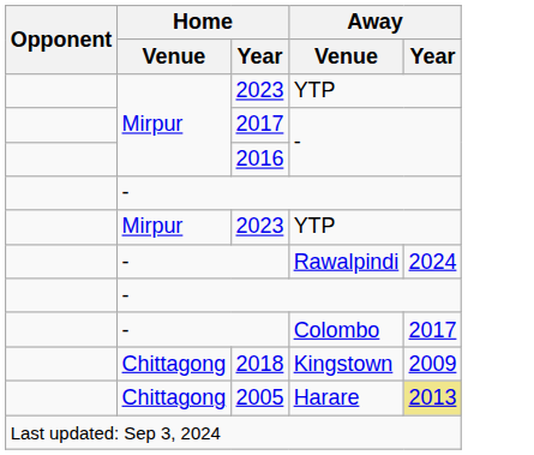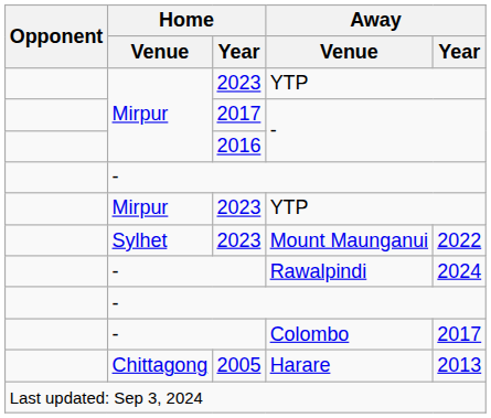 <table class="wikitable plainrowheaders sortable">
 <tr>
 <th rowspan="2">Opponent</th>
 <th colspan="2">Home</th>
 <th colspan="2">Away</th>
 </tr>
 <tr>
 <th>Venue</th>
 <th>Year</th>
 <th>Venue</th>
 <th>Year</th>
 </tr>
 <tr>
 <td></td>
 <td rowspan=3><a href='#'>Mirpur</a></td>
 <td><a href='#'>2023</a></td>
 <td colspan=2>YTP</td>
 </tr>
 <tr>
 <td></td>
 <td><a href='#'>2017</a></td>
 <td rowspan=2 colspan=2>-</td>
 </tr>
 <tr>
 <td></td>
 <td><a href='#'>2016</a></td>
 </tr>
 <tr>
 <td></td>
 <td colspan=4>-</td>
 </tr>
 <tr>
 <td></td>
 <td><a href='#'>Mirpur</a></td>
 <td><a href='#'>2023</a></td>
 <td colspan=2>YTP</td>
 </tr>
 <tr>
 <td></td>
+<td><a href='#'>Sylhet</a></td>
+<td><a href='#'>2023</a></td>
+<td><a href='#'>Mount Maunganui</a></td>
+<td><a href='#'>2022</a></td>
+</tr>
+<tr>
+<td></td>
 <td colspan=2>-</td>
 <td><a href='#'>Rawalpindi</a></td>
 <td><a href='#'>2024</a></td>
 </tr>
 <tr>
 <td></td>
 <td colspan=4>-</td>
 </tr>
 <tr>
 <td></td>
 <td colspan=2>-</td>
 <td><a href='#'>Colombo</a></td>
 <td><a href='#'>2017</a></td>
 </tr>
 <tr>
 <td></td>
 <td><a href='#'>Chittagong</a></td>
-<td><a href='#'>2018</a></td>
-<td><a href='#'>Kingstown</a></td>
-<td><a href='#'>2009</a></td>
-</tr>
-<tr>
-<td></td>
-<td><a href='#'>Chittagong</a></td>
 <td><a href='#'>2005</a></td>
 <td><a href='#'>Harare</a></td>
-<td style="background: khaki;"><a href='#'>2013</a></td>
+<td><a href='#'>2013</a></td>
 </tr>
 <tr class=sortbottom>
 <td colspan=5><small>Last updated: Sep 3, 2024</small></td>
 </tr>
 </table>
